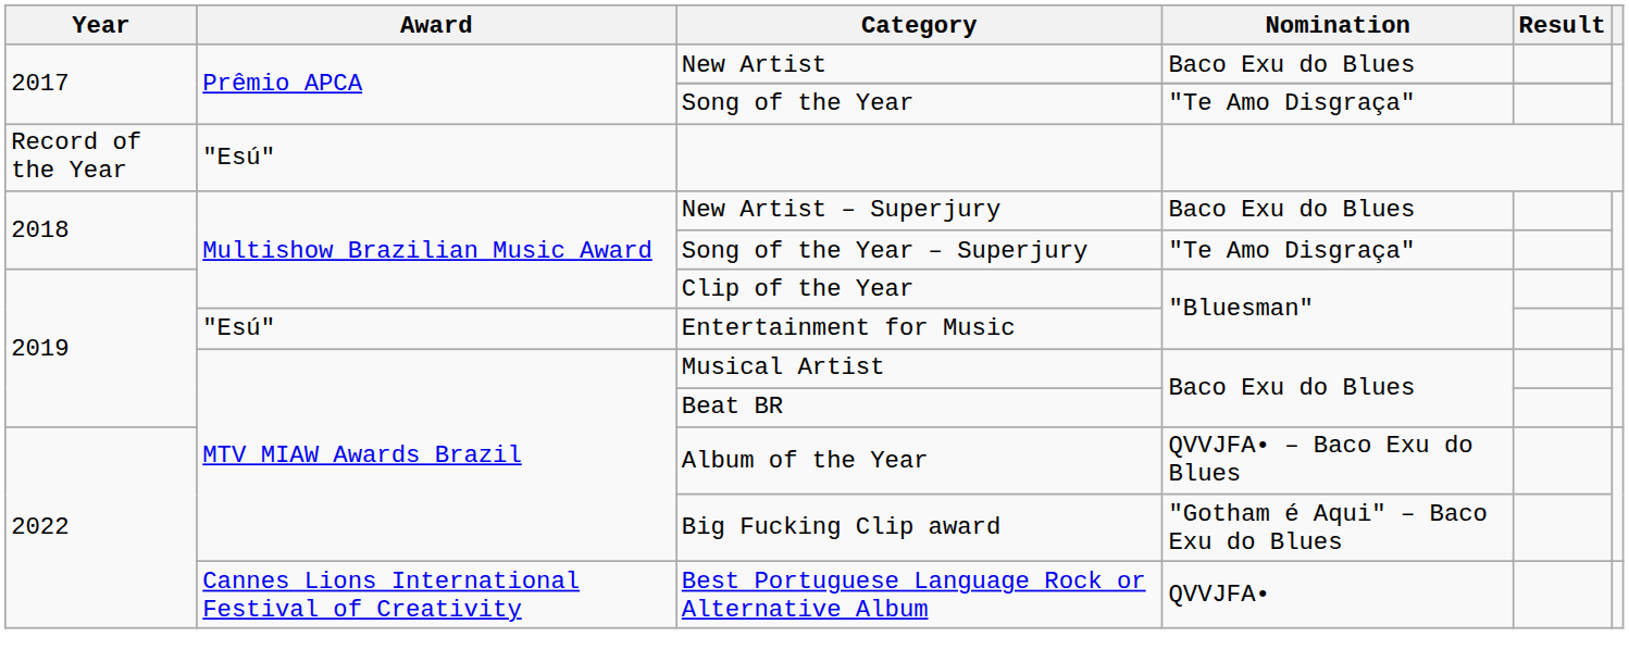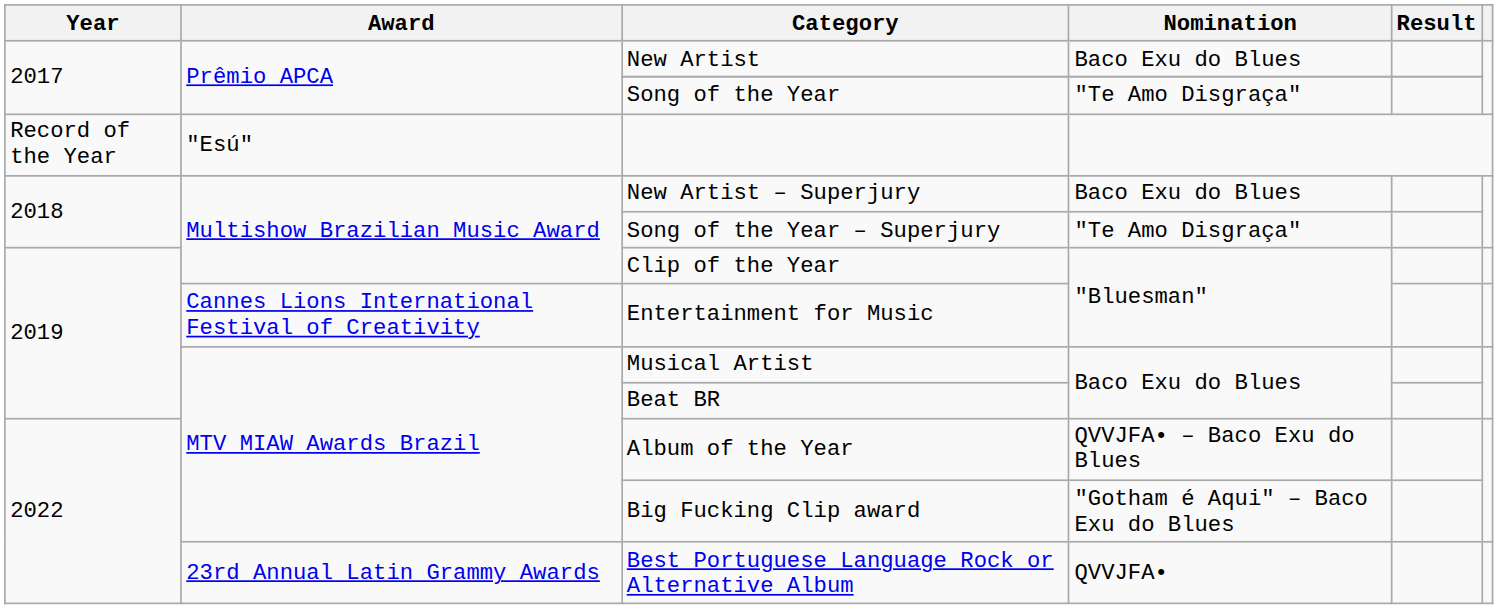 <table class="wikitable">
 <tr>
 <th>Year</th>
 <th>Award</th>
 <th>Category</th>
 <th>Nomination</th>
 <th>Result</th>
 <th></th>
 </tr>
 <tr>
 <td rowspan="3">2017</td>
 <td rowspan="3"><a href='#'>Prêmio APCA</a></td>
 <td>New Artist</td>
 <td>Baco Exu do Blues</td>
 <td></td>
 <td rowspan="3"></td>
 </tr>
 <tr>
 </tr>
 <tr>
 <td>Song of the Year</td>
 <td>"Te Amo Disgraça"</td>
 <td></td>
 </tr>
 <tr>
 <td>Record of the Year</td>
 <td>"Esú"</td>
 <td></td>
 </tr>
 <tr>
 <td rowspan="2">2018</td>
 <td rowspan="3"><a href='#'>Multishow Brazilian Music Award</a></td>
 <td>New Artist – Superjury</td>
 <td>Baco Exu do Blues</td>
 <td></td>
 <td rowspan="2"></td>
 </tr>
 <tr>
 <td>Song of the Year – Superjury</td>
 <td>"Te Amo Disgraça"</td>
 <td></td>
 </tr>
 <tr>
 <td rowspan="4">2019</td>
 <td>Clip of the Year</td>
 <td rowspan="2">"Bluesman"</td>
 <td></td>
 <td></td>
 </tr>
 <tr>
-<td>"Esú"</td>
+<td><a href='#'>Cannes Lions International Festival of Creativity</a></td>
 <td>Entertainment for Music</td>
 <td></td>
 <td></td>
 </tr>
 <tr>
 <td rowspan="4"><a href='#'>MTV MIAW Awards Brazil</a></td>
 <td>Musical Artist</td>
 <td rowspan="2">Baco Exu do Blues</td>
 <td></td>
 <td rowspan="2"></td>
 </tr>
 <tr>
 <td>Beat BR</td>
 <td></td>
 </tr>
 <tr>
 <td rowspan="3">2022</td>
 <td>Album of the Year</td>
 <td>QVVJFA• – Baco Exu do Blues</td>
 <td></td>
 <td rowspan="2"><br></td>
 </tr>
 <tr>
 <td>Big Fucking Clip award</td>
 <td>"Gotham é Aqui" – Baco Exu do Blues</td>
 <td></td>
 </tr>
 <tr>
-<td><a href='#'>Cannes Lions International Festival of Creativity</a></td>
+<td><a href='#'>23rd Annual Latin Grammy Awards</a></td>
 <td><a href='#'>Best Portuguese Language Rock or Alternative Album</a></td>
 <td>QVVJFA•</td>
 <td></td>
 <td></td>
 </tr>
 </table>
